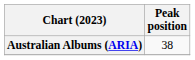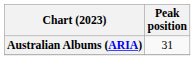 <table class="wikitable sortable plainrowheaders" style="text-align:center">
 <tr>
 <th scope="col">Chart (2023)</th>
 <th scope="col">Peak<br>position</th>
 </tr>
 <tr>
 <th scope="row">Australian Albums (<a href='#'>ARIA</a>)</th>
-<td>38</td>
+<td>31</td>
 </tr>
 <tr>
 </tr>
 <tr>
 </tr>
 <tr>
 </tr>
 </table>
